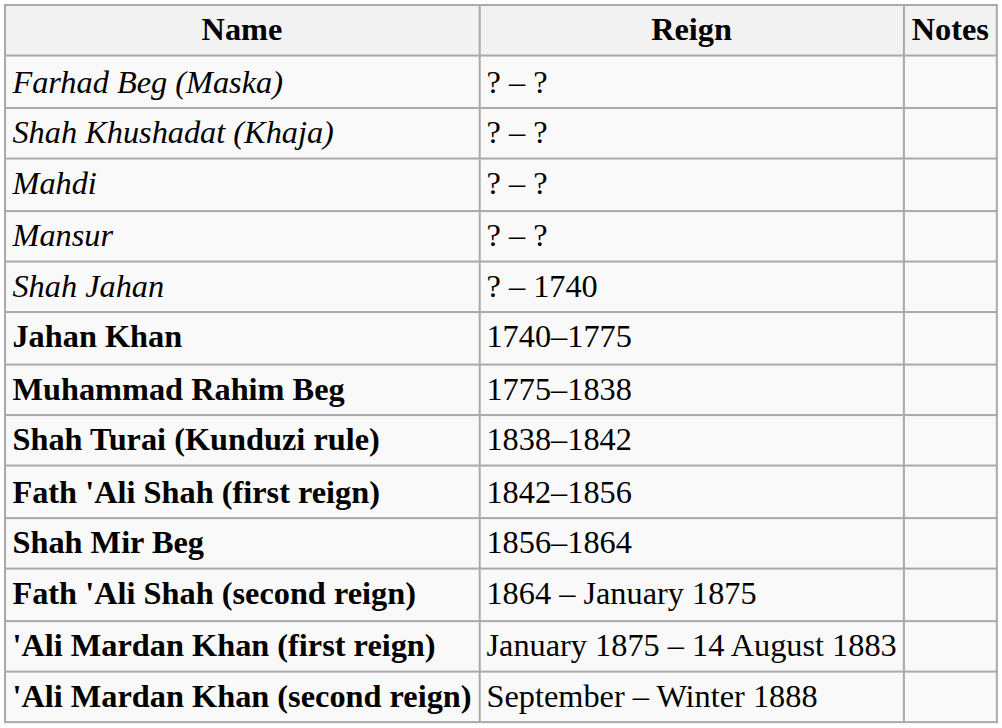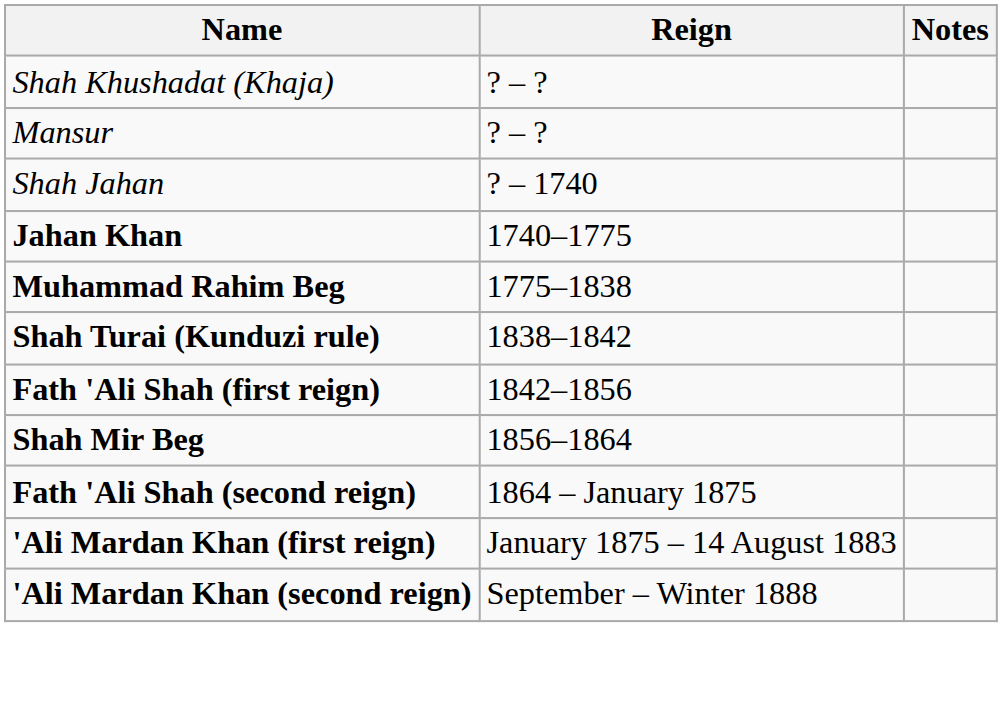 <table class="wikitable">
 <tr>
 <th>Name</th>
 <th>Reign</th>
 <th>Notes</th>
 </tr>
 <tr>
-<td><em>Farhad Beg (Maska)</em><br></td>
-<td>? – ?</td>
-<td></td>
-</tr>
-<tr>
 <td><em>Shah Khushadat (Khaja)</em><br></td>
-<td>? – ?</td>
-<td></td>
-</tr>
-<tr>
-<td><em>Mahdi</em><br></td>
 <td>? – ?</td>
 <td></td>
 </tr>
 <tr>
 <td><em>Mansur</em><br></td>
 <td>? – ?</td>
 <td></td>
 </tr>
 <tr>
 <td><em>Shah Jahan</em><br></td>
 <td>? – 1740</td>
 <td></td>
 </tr>
 <tr>
 <td><strong>Jahan Khan</strong><br></td>
 <td>1740–1775</td>
 <td></td>
 </tr>
 <tr>
 <td><strong>Muhammad Rahim Beg</strong><br></td>
 <td>1775–1838</td>
 <td></td>
 </tr>
 <tr>
 <td><strong>Shah Turai (Kunduzi rule)</strong><br></td>
 <td>1838–1842</td>
 <td></td>
 </tr>
 <tr>
 <td><strong>Fath 'Ali Shah (first reign)</strong><br></td>
 <td>1842–1856</td>
 <td></td>
 </tr>
 <tr>
 <td><strong>Shah Mir Beg</strong><br></td>
 <td>1856–1864</td>
 <td></td>
 </tr>
 <tr>
 <td><strong>Fath 'Ali Shah (second reign)</strong><br></td>
 <td>1864 – January 1875</td>
 <td></td>
 </tr>
 <tr>
 <td><strong>'Ali Mardan Khan (first reign)</strong><br></td>
 <td>January 1875 – 14 August 1883</td>
 <td></td>
 </tr>
 <tr>
 <td><strong>'Ali Mardan Khan (second reign)</strong><br></td>
 <td>September – Winter 1888</td>
 </tr>
 </table>
